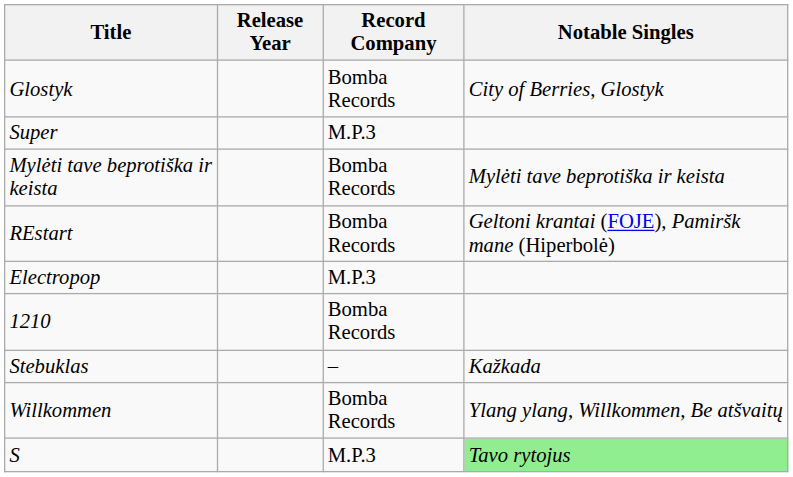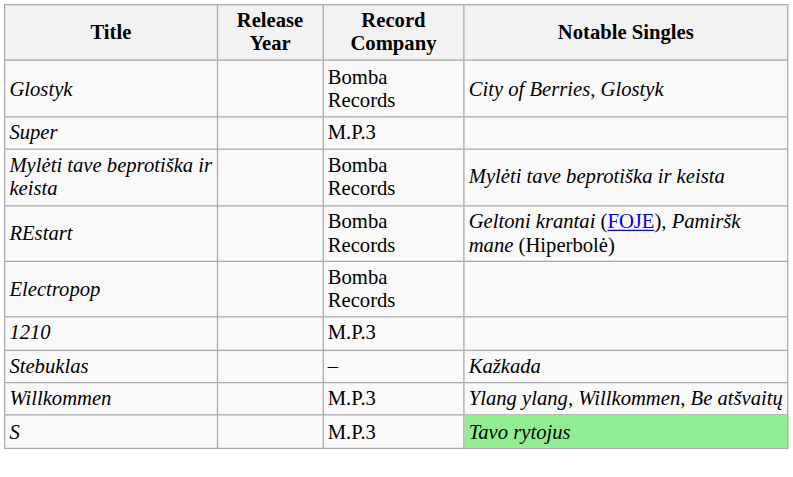 <table class="wikitable plainrowheaders" style="text-align:center;">
 <tr>
 <th>Title</th>
 <th>Release Year</th>
 <th>Record Company</th>
 <th>Notable Singles</th>
 </tr>
 <tr align="left">
 <td><em>Glostyk</em></td>
 <td></td>
 <td>Bomba Records</td>
 <td><em>City of Berries</em>, <em>Glostyk</em></td>
 </tr>
 <tr align="left">
 <td><em>Super</em></td>
 <td></td>
 <td>M.P.3</td>
 <td></td>
 </tr>
 <tr align="left">
 <td><em>Mylėti tave beprotiška ir keista</em></td>
 <td></td>
 <td>Bomba Records</td>
 <td><em>Mylėti tave beprotiška ir keista</em></td>
 </tr>
 <tr align="left">
 <td><em>REstart</em></td>
 <td></td>
 <td>Bomba Records</td>
 <td><em>Geltoni krantai</em> (<a href='#'>FOJE</a>), <em>Pamiršk mane</em> (Hiperbolė)</td>
 </tr>
 <tr align="left">
 <td><em>Electropop</em></td>
 <td></td>
-<td>M.P.3</td>
+<td>Bomba Records</td>
 <td></td>
 </tr>
 <tr align="left">
 <td><em>1210</em></td>
 <td></td>
-<td>Bomba Records</td>
+<td>M.P.3</td>
 <td></td>
 </tr>
 <tr align="left">
 <td><em>Stebuklas</em></td>
 <td></td>
 <td>–</td>
 <td><em>Kažkada</em></td>
 </tr>
 <tr align="left">
 <td><em>Willkommen</em></td>
 <td></td>
-<td>Bomba Records</td>
+<td>M.P.3</td>
 <td><em>Ylang ylang, Willkommen, Be atšvaitų</em></td>
 </tr>
 <tr align="left">
 <td><em>S</em></td>
 <td></td>
 <td>M.P.3</td>
 <td style="background: lightgreen;"><em>Tavo rytojus</em></td>
 </tr>
 </table>
